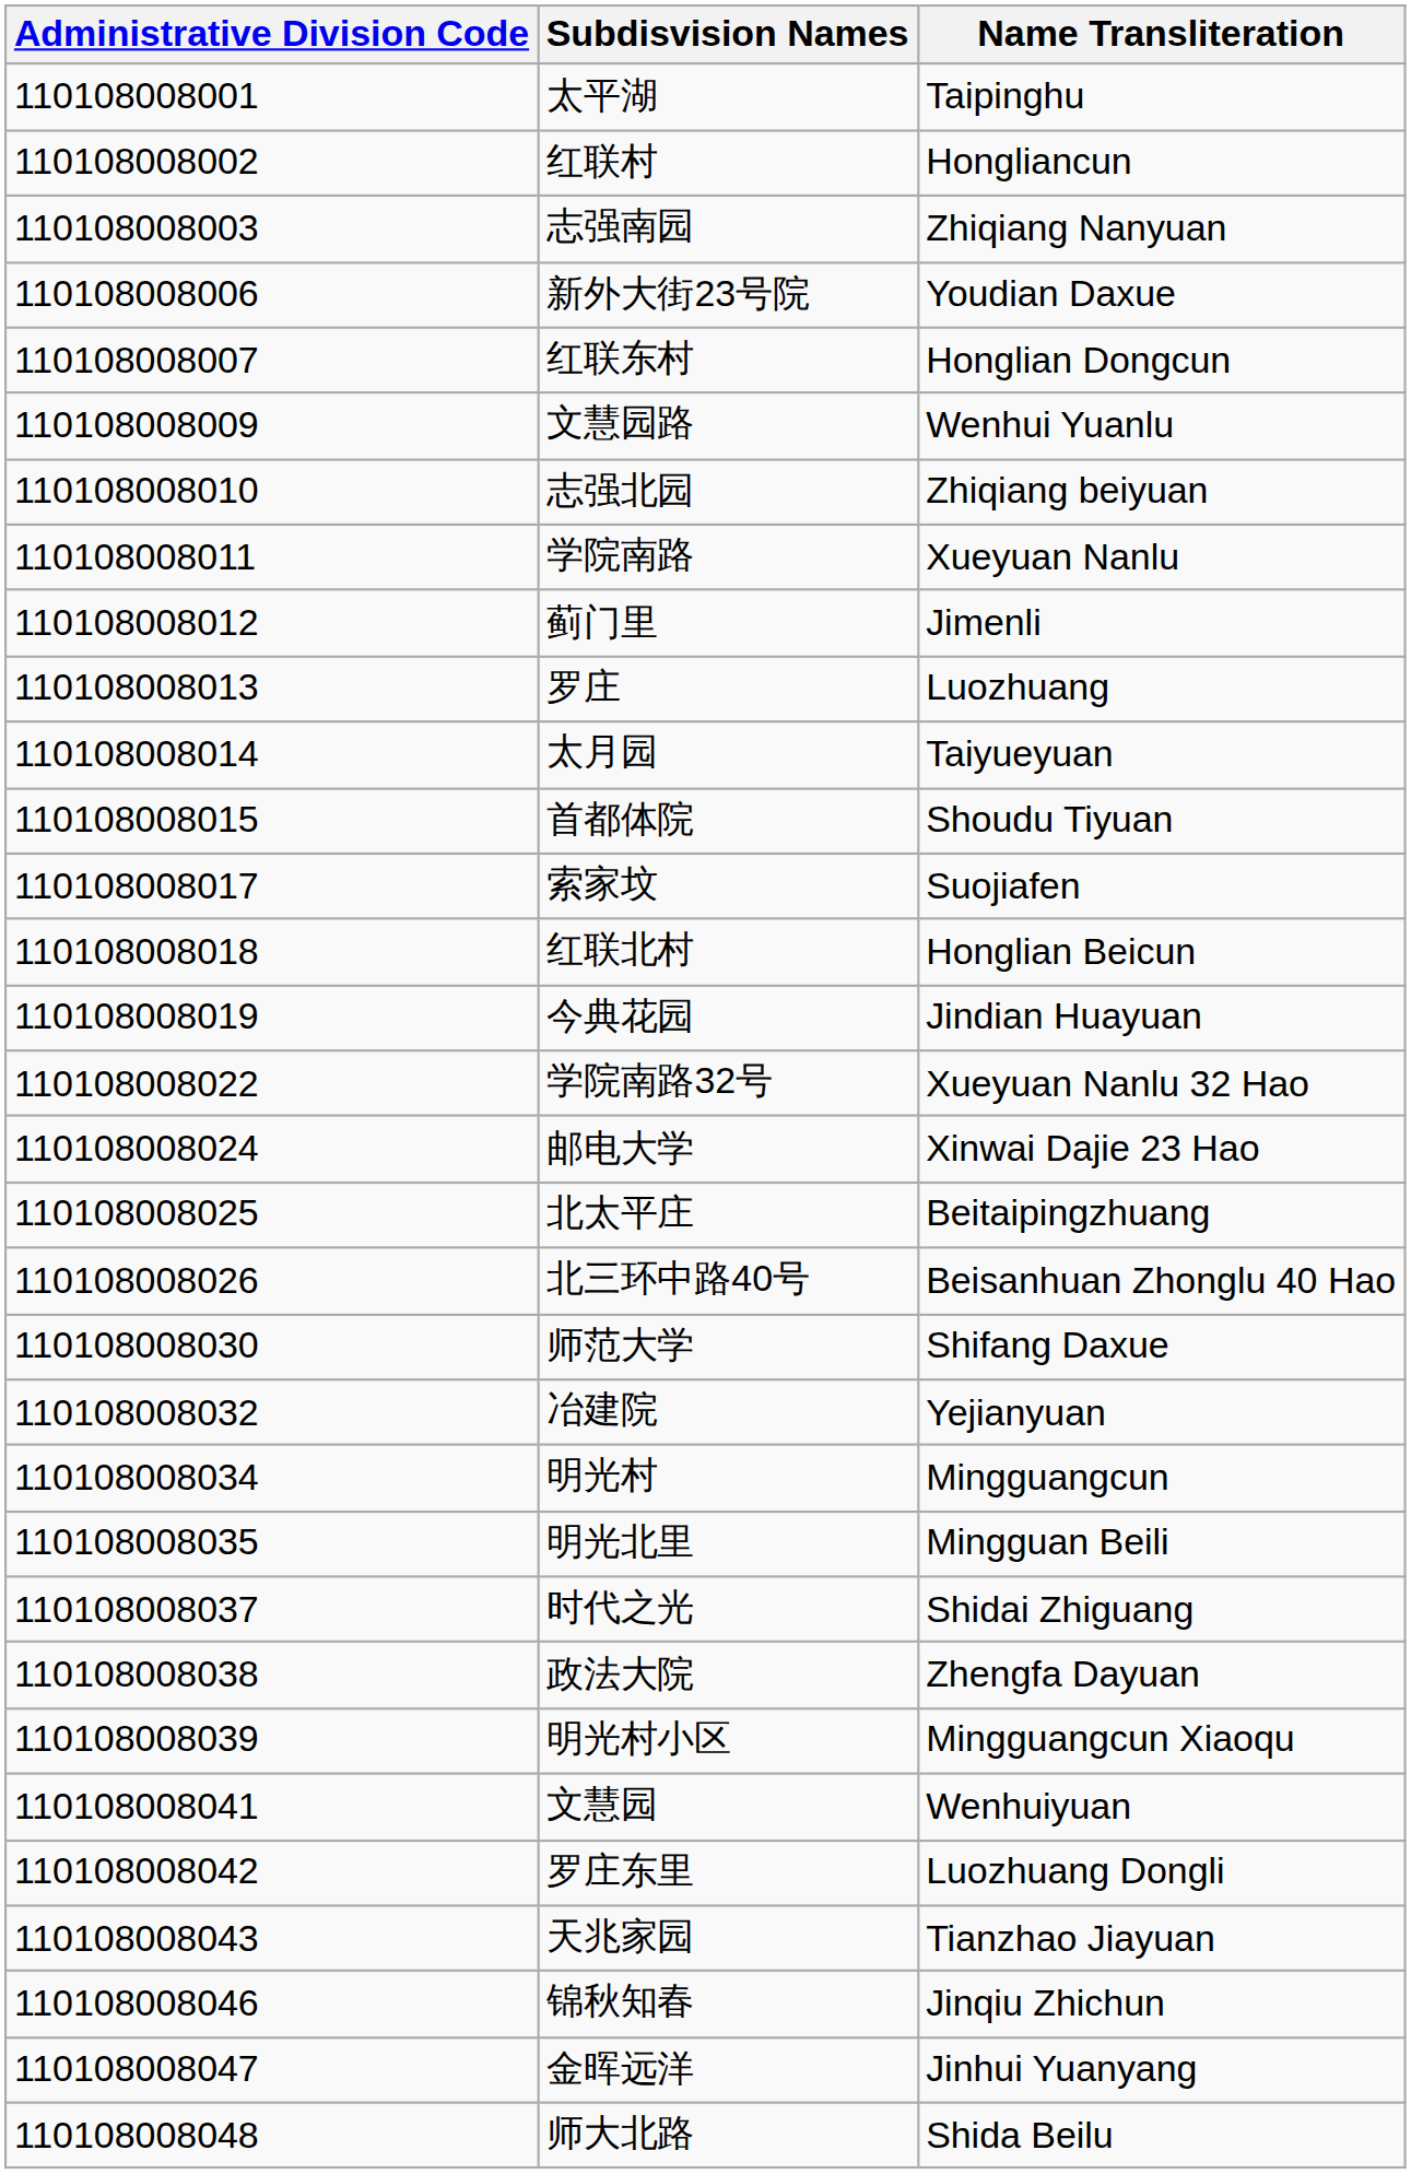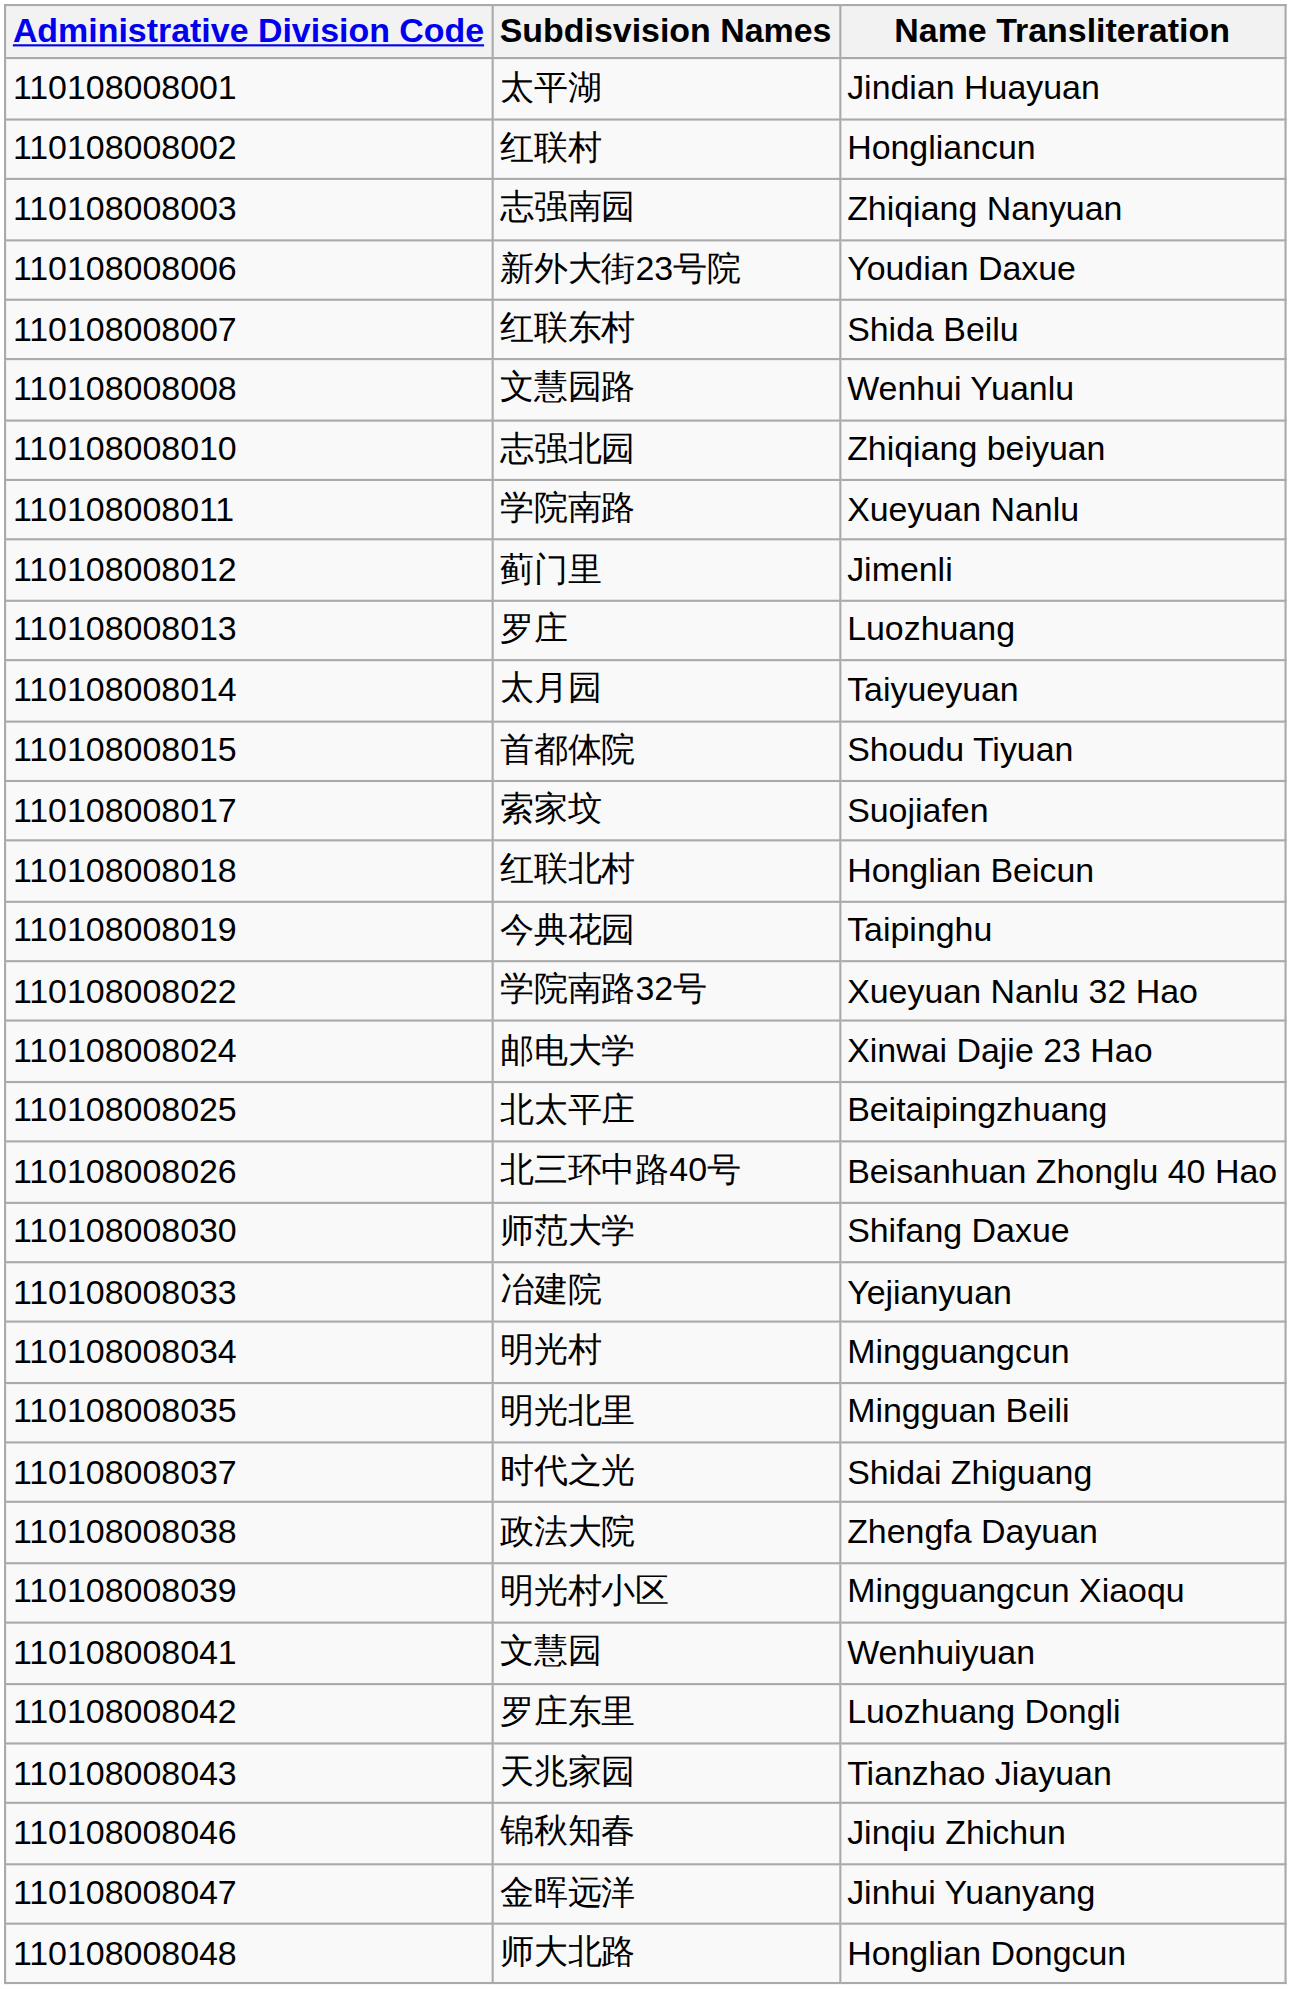 <table class="wikitable sortable">
 <tr>
 <th><a href='#'>Administrative Division Code</a></th>
 <th>Subdisvision Names</th>
 <th>Name Transliteration</th>
 </tr>
 <tr>
 <td>110108008001</td>
 <td>太平湖</td>
-<td>Taipinghu</td>
+<td>Jindian Huayuan</td>
 </tr>
 <tr>
 <td>110108008002</td>
 <td>红联村</td>
 <td>Hongliancun</td>
 </tr>
 <tr>
 <td>110108008003</td>
 <td>志强南园</td>
 <td>Zhiqiang Nanyuan</td>
 </tr>
 <tr>
 <td>110108008006</td>
 <td>新外大街23号院</td>
 <td>Youdian Daxue</td>
 </tr>
 <tr>
 <td>110108008007</td>
 <td>红联东村</td>
-<td>Honglian Dongcun</td>
+<td>Shida Beilu</td>
 </tr>
 <tr>
-<td>110108008009</td>
+<td>110108008008</td>
 <td>文慧园路</td>
 <td>Wenhui Yuanlu</td>
 </tr>
 <tr>
 <td>110108008010</td>
 <td>志强北园</td>
 <td>Zhiqiang beiyuan</td>
 </tr>
 <tr>
 <td>110108008011</td>
 <td>学院南路</td>
 <td>Xueyuan Nanlu</td>
 </tr>
 <tr>
 <td>110108008012</td>
 <td>蓟门里</td>
 <td>Jimenli</td>
 </tr>
 <tr>
 <td>110108008013</td>
 <td>罗庄</td>
 <td>Luozhuang</td>
 </tr>
 <tr>
 <td>110108008014</td>
 <td>太月园</td>
 <td>Taiyueyuan</td>
 </tr>
 <tr>
 <td>110108008015</td>
 <td>首都体院</td>
 <td>Shoudu Tiyuan</td>
 </tr>
 <tr>
 <td>110108008017</td>
 <td>索家坟</td>
 <td>Suojiafen</td>
 </tr>
 <tr>
 <td>110108008018</td>
 <td>红联北村</td>
 <td>Honglian Beicun</td>
 </tr>
 <tr>
 <td>110108008019</td>
 <td>今典花园</td>
-<td>Jindian Huayuan</td>
+<td>Taipinghu</td>
 </tr>
 <tr>
 <td>110108008022</td>
 <td>学院南路32号</td>
 <td>Xueyuan Nanlu 32 Hao</td>
 </tr>
 <tr>
 <td>110108008024</td>
 <td>邮电大学</td>
 <td>Xinwai Dajie 23 Hao</td>
 </tr>
 <tr>
 <td>110108008025</td>
 <td>北太平庄</td>
 <td>Beitaipingzhuang</td>
 </tr>
 <tr>
 <td>110108008026</td>
 <td>北三环中路40号</td>
 <td>Beisanhuan Zhonglu 40 Hao</td>
 </tr>
 <tr>
 <td>110108008030</td>
 <td>师范大学</td>
 <td>Shifang Daxue</td>
 </tr>
 <tr>
-<td>110108008032</td>
+<td>110108008033</td>
 <td>冶建院</td>
 <td>Yejianyuan</td>
 </tr>
 <tr>
 <td>110108008034</td>
 <td>明光村</td>
 <td>Mingguangcun</td>
 </tr>
 <tr>
 <td>110108008035</td>
 <td>明光北里</td>
 <td>Mingguan Beili</td>
 </tr>
 <tr>
 <td>110108008037</td>
 <td>时代之光</td>
 <td>Shidai Zhiguang</td>
 </tr>
 <tr>
 <td>110108008038</td>
 <td>政法大院</td>
 <td>Zhengfa Dayuan</td>
 </tr>
 <tr>
 <td>110108008039</td>
 <td>明光村小区</td>
 <td>Mingguangcun Xiaoqu</td>
 </tr>
 <tr>
 <td>110108008041</td>
 <td>文慧园</td>
 <td>Wenhuiyuan</td>
 </tr>
 <tr>
 <td>110108008042</td>
 <td>罗庄东里</td>
 <td>Luozhuang Dongli</td>
 </tr>
 <tr>
 <td>110108008043</td>
 <td>天兆家园</td>
 <td>Tianzhao Jiayuan</td>
 </tr>
 <tr>
 <td>110108008046</td>
 <td>锦秋知春</td>
 <td>Jinqiu Zhichun</td>
 </tr>
 <tr>
 <td>110108008047</td>
 <td>金晖远洋</td>
 <td>Jinhui Yuanyang</td>
 </tr>
 <tr>
 <td>110108008048</td>
 <td>师大北路</td>
-<td>Shida Beilu</td>
+<td>Honglian Dongcun</td>
 </tr>
 </table>
